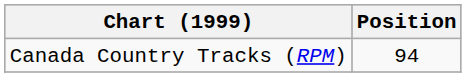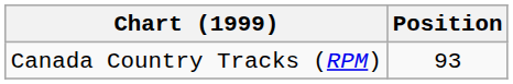 <table class="wikitable sortable">
 <tr>
 <th scope="col">Chart (1999)</th>
 <th scope="col">Position</th>
 </tr>
 <tr>
 <td>Canada Country Tracks (<em><a href='#'>RPM</a></em>)</td>
-<td align="center">94</td>
+<td align="center">93</td>
 </tr>
 </table>
